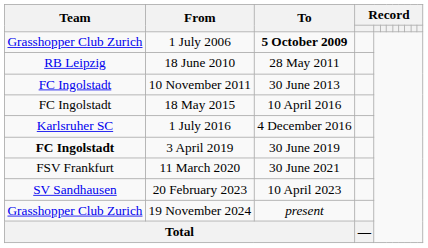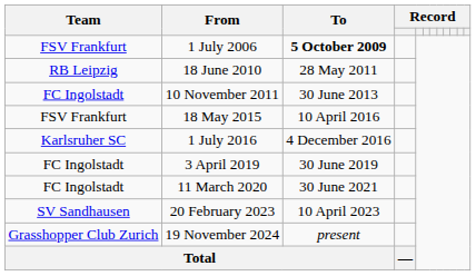 <table class="wikitable" style="text-align: center">
 <tr>
 <th rowspan="2">Team</th>
 <th rowspan="2">From</th>
 <th rowspan="2">To</th>
 <th colspan="9">Record</th>
 </tr>
 <tr>
 <th></th>
 <th></th>
 <th></th>
 <th></th>
 <th></th>
 <th></th>
 <th></th>
 <th></th>
 <th></th>
 </tr>
 <tr>
-<td><a href='#'>Grasshopper Club Zurich</a></td>
+<td><a href='#'>FSV Frankfurt</a></td>
 <td>1 July 2006</td>
 <td><strong>5 October 2009<br></strong></td>
 <td></td>
 </tr>
 <tr>
 <td><a href='#'>RB Leipzig</a></td>
 <td>18 June 2010</td>
 <td>28 May 2011<br></td>
 <td></td>
 </tr>
 <tr>
 <td><a href='#'>FC Ingolstadt</a></td>
 <td>10 November 2011</td>
 <td>30 June 2013<br></td>
 <td></td>
 </tr>
 <tr>
-<td>FC Ingolstadt</td>
+<td>FSV Frankfurt</td>
 <td>18 May 2015</td>
 <td>10 April 2016<br></td>
 <td></td>
 </tr>
 <tr>
 <td><a href='#'>Karlsruher SC</a></td>
 <td>1 July 2016</td>
 <td>4 December 2016<br></td>
 <td></td>
 </tr>
 <tr>
-<td><strong>FC Ingolstadt</strong></td>
+<td>FC Ingolstadt</td>
 <td>3 April 2019</td>
 <td>30 June 2019<br></td>
 <td></td>
 </tr>
 <tr>
-<td>FSV Frankfurt</td>
+<td>FC Ingolstadt</td>
 <td>11 March 2020</td>
 <td>30 June 2021<br></td>
 <td></td>
 </tr>
 <tr>
 <td><a href='#'>SV Sandhausen</a></td>
 <td>20 February 2023</td>
 <td>10 April 2023<br></td>
 <td></td>
 </tr>
 <tr>
 <td><a href='#'>Grasshopper Club Zurich</a></td>
 <td>19 November 2024</td>
 <td><em>present</em><br></td>
 <td></td>
 </tr>
 <tr>
 <th colspan="3">Total<br></th>
 <th>—</th>
 </tr>
 </table>
